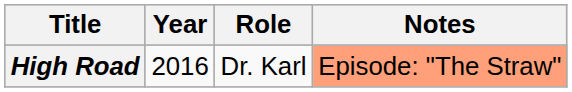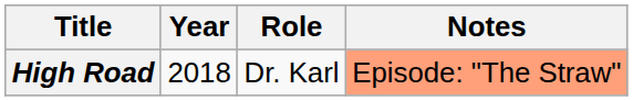 <table class="wikitable plainrowheaders sortable">
 <tr>
 <th scope="col">Title</th>
 <th scope="col">Year</th>
 <th scope="col">Role</th>
 <th scope="col" class="unsortable">Notes</th>
 </tr>
 <tr>
 <th scope="row"><em>High Road</em></th>
-<td>2016</td>
+<td>2018</td>
 <td>Dr. Karl</td>
 <td style="background: lightsalmon;">Episode: "The Straw"</td>
 </tr>
 </table>
